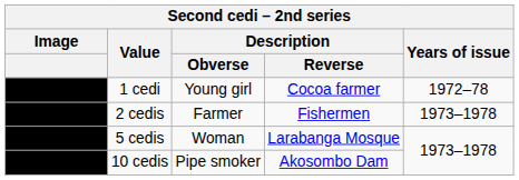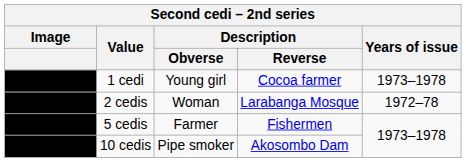 <table class="wikitable" style="font-size: 90% style="width:100%; text-align: center">
 <tr>
 <th colspan=7>Second cedi – 2nd series<br></th>
 </tr>
 <tr>
 <th rowspan=1>Image</th>
 <th rowspan=2>Value</th>
 <th colspan=2>Description</th>
 <th rowspan=2>Years of issue</th>
 </tr>
 <tr>
 <th></th>
 <th>Obverse</th>
 <th>Reverse</th>
 </tr>
 <tr>
 <td style="width:100px" align="center" bgcolor="#000000"></td>
 <td align="center">1 cedi</td>
 <td align="center">Young girl</td>
 <td align="center"><a href='#'>Cocoa farmer</a></td>
+<td align="center">1973–1978</td>
+</tr>
+<tr>
+<td style="width:100px" align="center" bgcolor="#000000"></td>
+<td align="center">2 cedis</td>
+<td align="center">Woman</td>
+<td align="center"><a href='#'>Larabanga Mosque</a></td>
 <td align="center">1972–78</td>
 </tr>
 <tr>
 <td style="width:100px" align="center" bgcolor="#000000"></td>
-<td align="center">2 cedis</td>
+<td align="center">5 cedis</td>
 <td align="center">Farmer</td>
 <td align="center"><a href='#'>Fishermen</a></td>
-<td align="center">1973–1978</td>
-</tr>
-<tr>
-<td style="width:100px" align="center" bgcolor="#000000"></td>
-<td align="center">5 cedis</td>
-<td align="center">Woman</td>
-<td align="center"><a href='#'>Larabanga Mosque</a></td>
 <td align="center" rowspan=2>1973–1978</td>
 </tr>
 <tr>
 <td style="width:100px" align="center" bgcolor="#000000"></td>
 <td align="center">10 cedis</td>
 <td align="center">Pipe smoker</td>
 <td align="center"><a href='#'>Akosombo Dam</a></td>
 </tr>
 </table>
